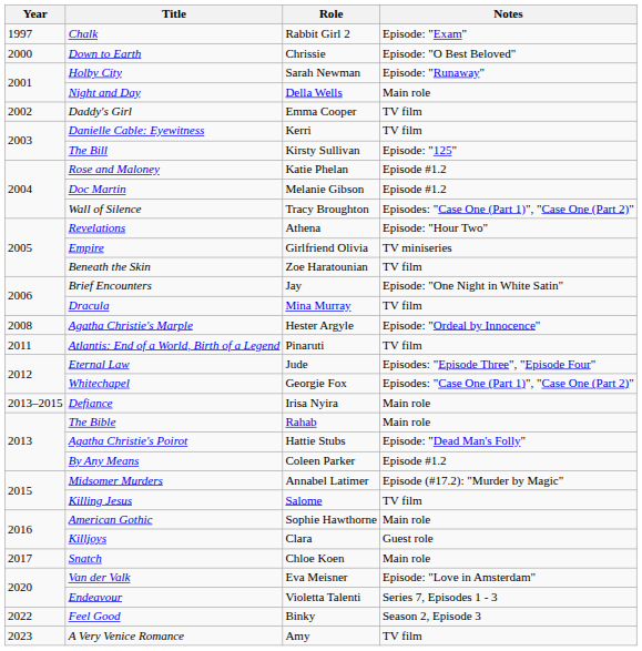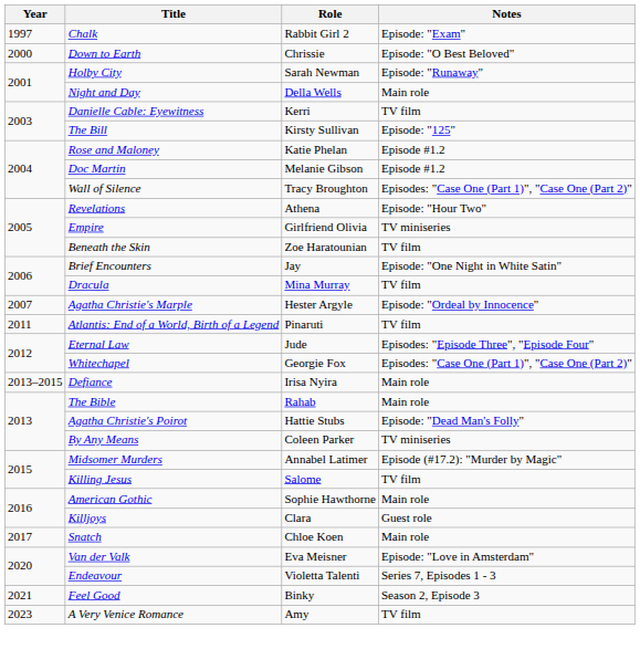 <table class="wikitable sortable">
 <tr>
 <th>Year</th>
 <th>Title</th>
 <th>Role</th>
 <th class="unsortable">Notes</th>
 </tr>
 <tr>
 <td>1997</td>
 <td><em><a href='#'>Chalk</a></em></td>
 <td>Rabbit Girl 2</td>
 <td>Episode: "<a href='#'>Exam</a>"</td>
 </tr>
 <tr>
 <td>2000</td>
 <td><em><a href='#'>Down to Earth</a></em></td>
 <td>Chrissie</td>
 <td>Episode: "O Best Beloved"</td>
 </tr>
 <tr>
 <td rowspan="2">2001</td>
 <td><em><a href='#'>Holby City</a></em></td>
 <td>Sarah Newman</td>
 <td>Episode: "<a href='#'>Runaway</a>"</td>
 </tr>
 <tr>
 <td><em><a href='#'>Night and Day</a></em></td>
 <td><a href='#'>Della Wells</a></td>
 <td>Main role</td>
-</tr>
-<tr>
-<td>2002</td>
-<td><em>Daddy's Girl</em></td>
-<td>Emma Cooper</td>
-<td>TV film</td>
 </tr>
 <tr>
 <td rowspan="2">2003</td>
 <td><em><a href='#'>Danielle Cable: Eyewitness</a></em></td>
 <td>Kerri</td>
 <td>TV film</td>
 </tr>
 <tr>
 <td><em><a href='#'>The Bill</a></em></td>
 <td>Kirsty Sullivan</td>
 <td>Episode: "<a href='#'>125</a>"</td>
 </tr>
 <tr>
 <td rowspan="3">2004</td>
 <td><em><a href='#'>Rose and Maloney</a></em></td>
 <td>Katie Phelan</td>
 <td>Episode #1.2</td>
 </tr>
 <tr>
 <td><em><a href='#'>Doc Martin</a></em></td>
 <td>Melanie Gibson</td>
 <td>Episode #1.2</td>
 </tr>
 <tr>
 <td><em>Wall of Silence</em></td>
 <td>Tracy Broughton</td>
 <td>Episodes: "<a href='#'>Case One (Part 1)</a>", "<a href='#'>Case One (Part 2)</a>"</td>
 </tr>
 <tr>
 <td rowspan="3">2005</td>
 <td><em><a href='#'>Revelations</a></em></td>
 <td>Athena</td>
 <td>Episode: "Hour Two"</td>
 </tr>
 <tr>
 <td><em><a href='#'>Empire</a></em></td>
 <td>Girlfriend Olivia</td>
 <td>TV miniseries</td>
 </tr>
 <tr>
 <td><em>Beneath the Skin</em></td>
 <td>Zoe Haratounian</td>
 <td>TV film</td>
 </tr>
 <tr>
 <td rowspan="2">2006</td>
 <td><em>Brief Encounters</em></td>
 <td>Jay</td>
 <td>Episode: "One Night in White Satin"</td>
 </tr>
 <tr>
 <td><em><a href='#'>Dracula</a></em></td>
 <td><a href='#'>Mina Murray</a></td>
 <td>TV film</td>
 </tr>
 <tr>
-<td>2008</td>
+<td>2007</td>
 <td><em><a href='#'>Agatha Christie's Marple</a></em></td>
 <td>Hester Argyle</td>
 <td>Episode: "<a href='#'>Ordeal by Innocence</a>"</td>
 </tr>
 <tr>
 <td>2011</td>
 <td><em><a href='#'>Atlantis: End of a World, Birth of a Legend</a></em></td>
 <td>Pinaruti</td>
 <td>TV film</td>
 </tr>
 <tr>
 <td rowspan="2">2012</td>
 <td><em><a href='#'>Eternal Law</a></em></td>
 <td>Jude</td>
 <td>Episodes: "<a href='#'>Episode Three</a>", "<a href='#'>Episode Four</a>"</td>
 </tr>
 <tr>
 <td><em><a href='#'>Whitechapel</a></em></td>
 <td>Georgie Fox</td>
 <td>Episodes: "<a href='#'>Case One (Part 1)</a>", "<a href='#'>Case One (Part 2)</a>"</td>
 </tr>
 <tr>
 <td>2013–2015</td>
 <td><em><a href='#'>Defiance</a></em></td>
 <td>Irisa Nyira</td>
 <td>Main role</td>
 </tr>
 <tr>
 <td rowspan="3">2013</td>
 <td><em><a href='#'>The Bible</a></em></td>
 <td><a href='#'>Rahab</a></td>
 <td>Main role</td>
 </tr>
 <tr>
 <td><em><a href='#'>Agatha Christie's Poirot</a></em></td>
 <td>Hattie Stubs</td>
 <td>Episode: "<a href='#'>Dead Man's Folly</a>"</td>
 </tr>
 <tr>
 <td><em><a href='#'>By Any Means</a></em></td>
 <td>Coleen Parker</td>
-<td>Episode #1.2</td>
+<td>TV miniseries</td>
 </tr>
 <tr>
 <td rowspan="2">2015</td>
 <td><em><a href='#'>Midsomer Murders</a></em></td>
 <td>Annabel Latimer</td>
 <td>Episode (#17.2): "Murder by Magic"</td>
 </tr>
 <tr>
 <td><em><a href='#'>Killing Jesus</a></em></td>
 <td><a href='#'>Salome</a></td>
 <td>TV film</td>
 </tr>
 <tr>
 <td rowspan="2">2016</td>
 <td><em><a href='#'>American Gothic</a></em></td>
 <td>Sophie Hawthorne</td>
 <td>Main role</td>
 </tr>
 <tr>
 <td><em><a href='#'>Killjoys</a></em></td>
 <td>Clara</td>
 <td>Guest role</td>
 </tr>
 <tr>
 <td>2017</td>
 <td><em><a href='#'>Snatch</a></em></td>
 <td>Chloe Koen</td>
 <td>Main role</td>
 </tr>
 <tr>
 <td rowspan=2>2020</td>
 <td><em><a href='#'>Van der Valk</a></em></td>
 <td>Eva Meisner</td>
 <td>Episode: "Love in Amsterdam"</td>
 </tr>
 <tr>
 <td><em><a href='#'>Endeavour</a></em></td>
 <td>Violetta Talenti</td>
 <td>Series 7, Episodes 1 - 3</td>
 </tr>
 <tr>
-<td>2022</td>
+<td>2021</td>
 <td><em><a href='#'>Feel Good</a></em></td>
 <td>Binky</td>
 <td>Season 2, Episode 3</td>
 </tr>
 <tr>
 <td>2023</td>
 <td><em>A Very Venice Romance</em></td>
 <td>Amy</td>
 <td>TV film</td>
 </tr>
 </table>
